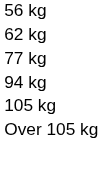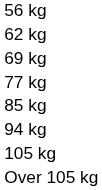 <table>
 <tr>
 <td>56 kg</td>
 <td></td>
 <td></td>
 <td></td>
 </tr>
 <tr>
 <td>62 kg</td>
 <td></td>
 <td></td>
 <td></td>
 </tr>
 <tr>
+<td>69 kg</td>
+<td></td>
+<td></td>
+<td></td>
+</tr>
+<tr>
 <td>77 kg</td>
+<td></td>
+<td></td>
+<td></td>
+</tr>
+<tr>
+<td>85 kg</td>
 <td></td>
 <td></td>
 <td></td>
 </tr>
 <tr>
 <td>94 kg</td>
 <td></td>
 <td></td>
 <td></td>
 </tr>
 <tr>
 <td>105 kg</td>
 <td></td>
 <td></td>
 <td></td>
 </tr>
 <tr>
 <td>Over 105 kg</td>
 <td></td>
 <td></td>
 <td></td>
 </tr>
 </table>
